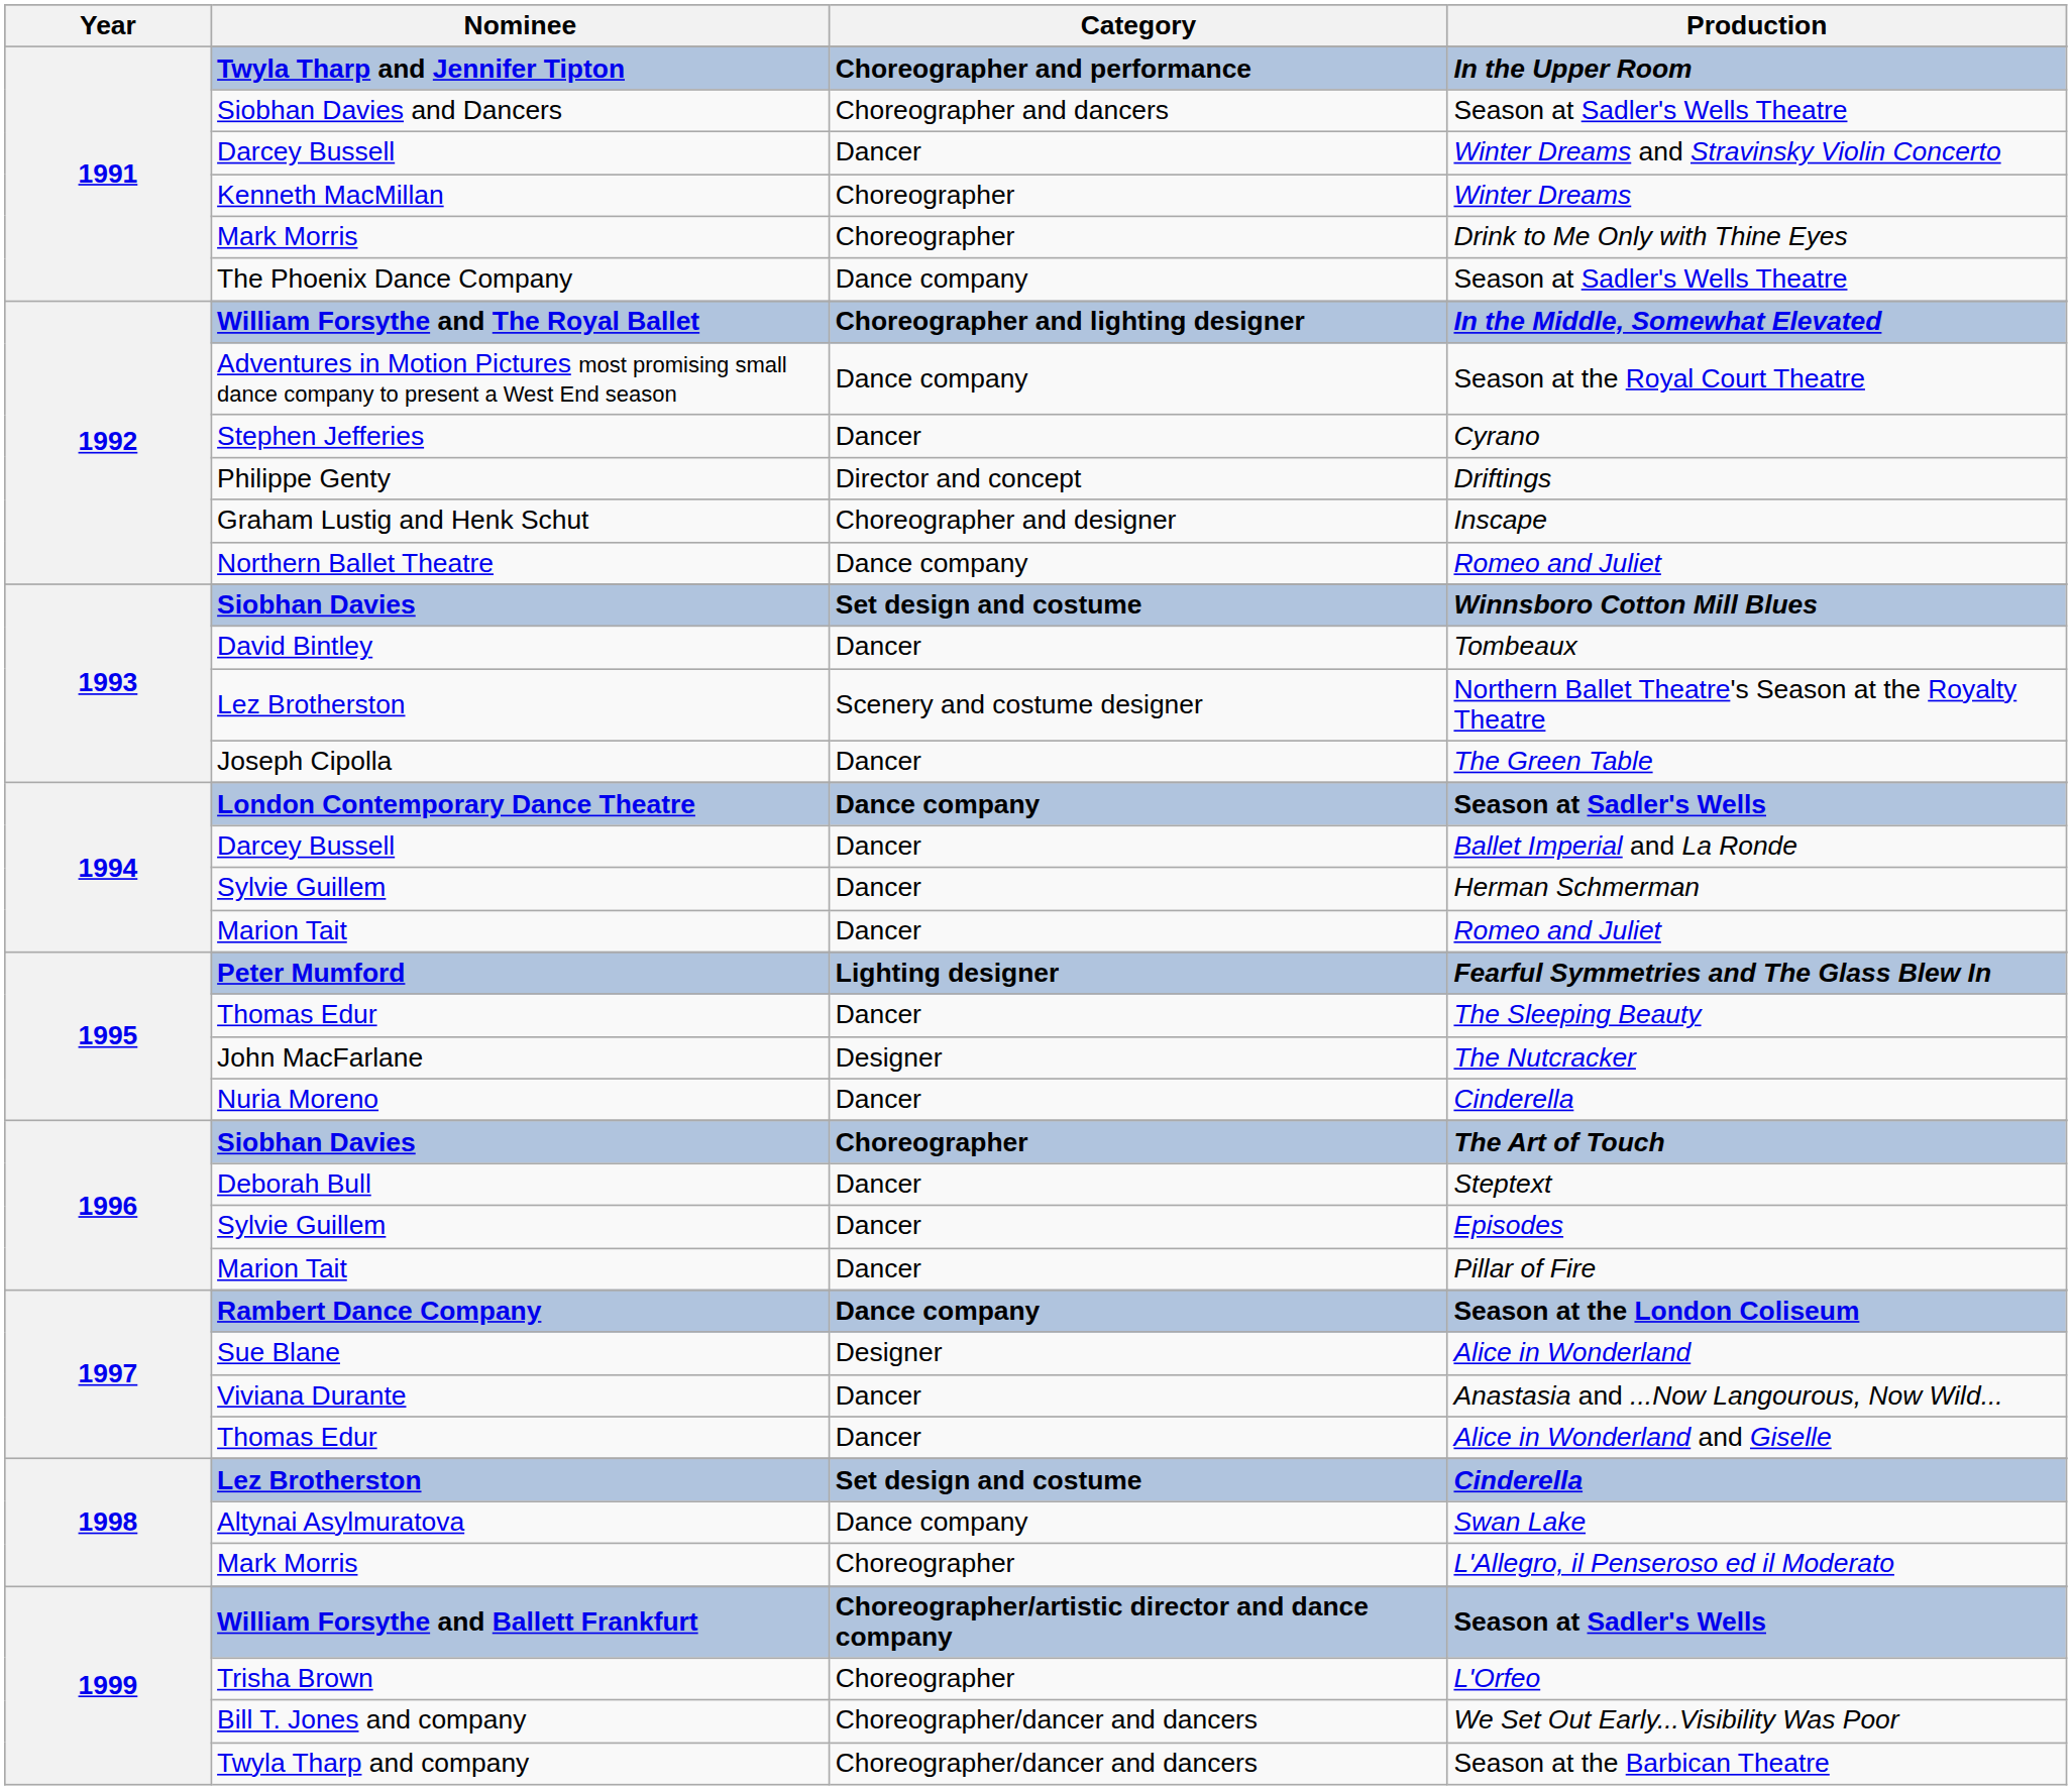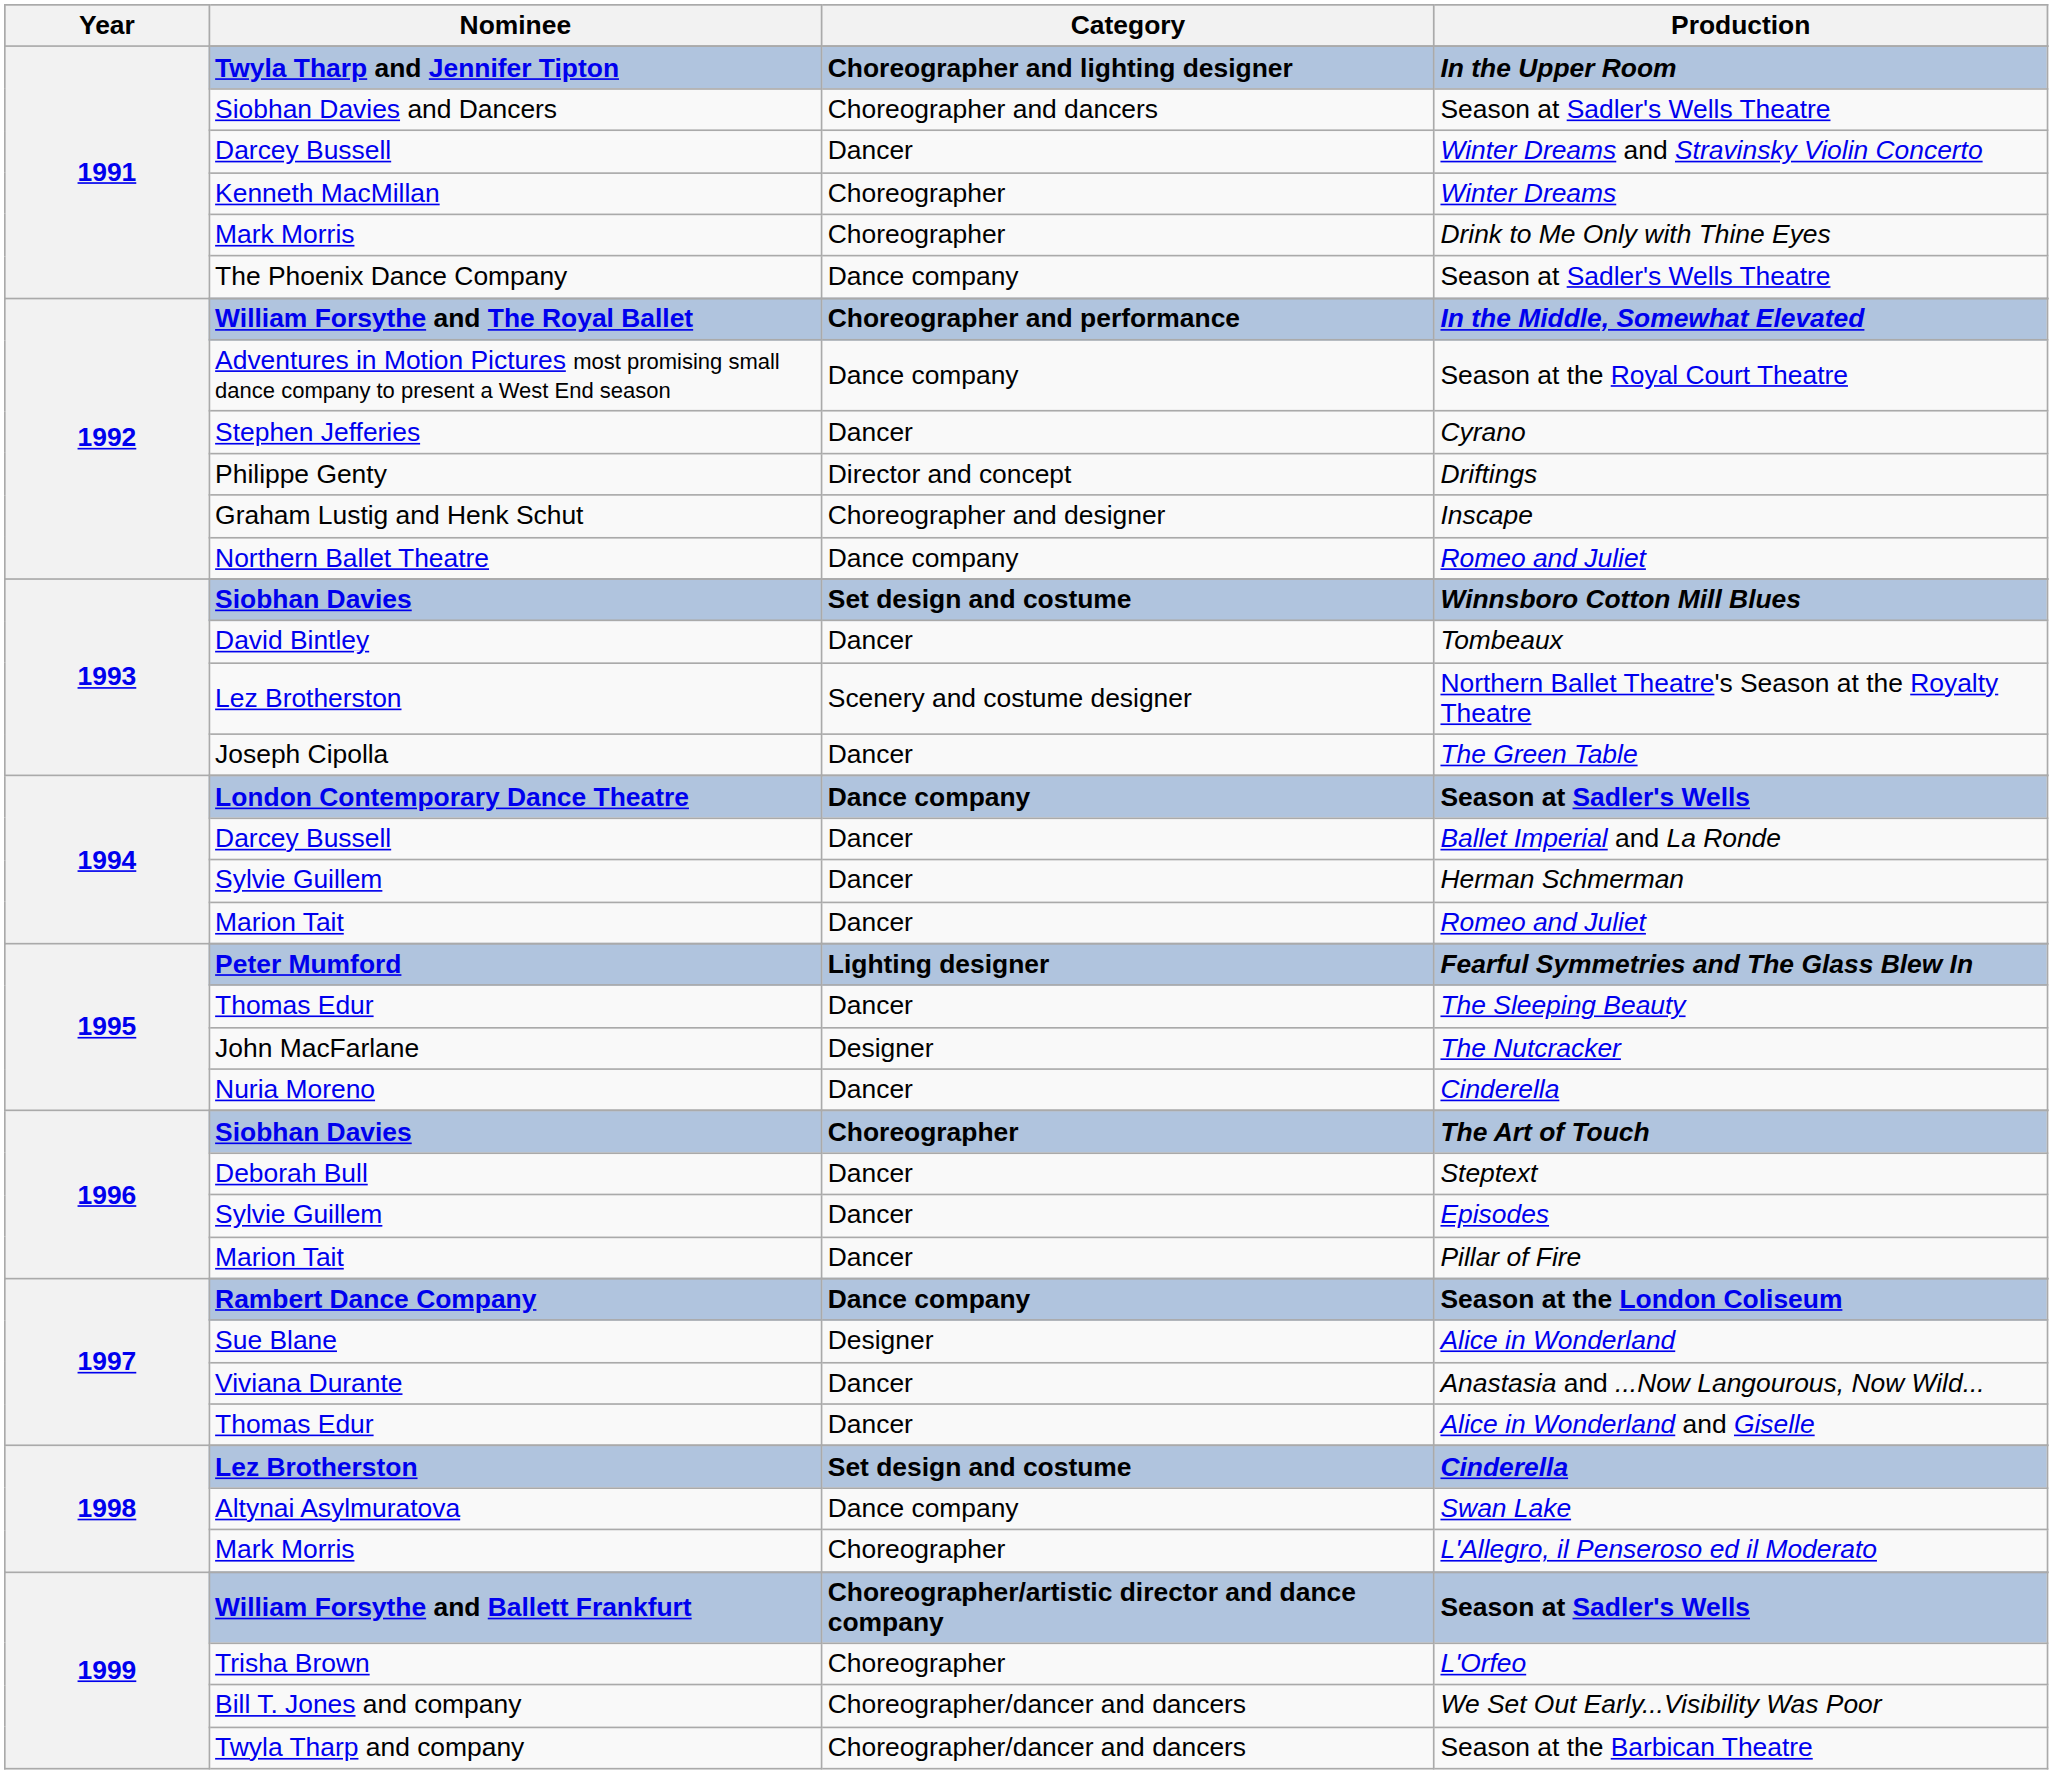 <table class="wikitable" style="width:98%;">
 <tr style="background:#bebebe;">
 <th style="width:10%;">Year</th>
 <th style="width:30%;">Nominee</th>
 <th style="width:30%;">Category</th>
 <th style="width:30%;">Production</th>
 </tr>
 <tr>
 <th rowspan="7" align="center"><a href='#'>1991</a></th>
 </tr>
 <tr style="background:#B0C4DE">
 <td><strong><a href='#'>Twyla Tharp</a> and <a href='#'>Jennifer Tipton</a></strong></td>
-<td><strong>Choreographer and performance</strong></td>
+<td><strong>Choreographer and lighting designer</strong></td>
 <td><strong><em>In the Upper Room</em></strong></td>
 </tr>
 <tr>
 <td><a href='#'>Siobhan Davies</a> and Dancers</td>
 <td>Choreographer and dancers</td>
 <td>Season at <a href='#'>Sadler's Wells Theatre</a></td>
 </tr>
 <tr>
 <td><a href='#'>Darcey Bussell</a></td>
 <td>Dancer</td>
 <td><em><a href='#'>Winter Dreams</a></em> and <em><a href='#'>Stravinsky Violin Concerto</a></em></td>
 </tr>
 <tr>
 <td><a href='#'>Kenneth MacMillan</a></td>
 <td>Choreographer</td>
 <td><em><a href='#'>Winter Dreams</a></em></td>
 </tr>
 <tr>
 <td><a href='#'>Mark Morris</a></td>
 <td>Choreographer</td>
 <td><em>Drink to Me Only with Thine Eyes</em></td>
 </tr>
 <tr>
 <td>The Phoenix Dance Company</td>
 <td>Dance company</td>
 <td>Season at <a href='#'>Sadler's Wells Theatre</a></td>
 </tr>
 <tr>
 <th rowspan="7" align="center"><a href='#'>1992</a></th>
 </tr>
 <tr style="background:#B0C4DE">
 <td><strong><a href='#'>William Forsythe</a> and <a href='#'>The Royal Ballet</a></strong></td>
-<td><strong>Choreographer and lighting designer</strong></td>
+<td><strong>Choreographer and performance</strong></td>
 <td><strong><em><a href='#'>In the Middle, Somewhat Elevated</a></em></strong></td>
 </tr>
 <tr>
 <td><a href='#'>Adventures in Motion Pictures</a> <small>most promising small dance company to present a West End season</small></td>
 <td>Dance company</td>
 <td>Season at the <a href='#'>Royal Court Theatre</a></td>
 </tr>
 <tr>
 <td><a href='#'>Stephen Jefferies</a></td>
 <td>Dancer</td>
 <td><em>Cyrano</em></td>
 </tr>
 <tr>
 <td>Philippe Genty</td>
 <td>Director and concept</td>
 <td><em>Driftings</em></td>
 </tr>
 <tr>
 <td>Graham Lustig and Henk Schut</td>
 <td>Choreographer and designer</td>
 <td><em>Inscape</em></td>
 </tr>
 <tr>
 <td><a href='#'>Northern Ballet Theatre</a></td>
 <td>Dance company</td>
 <td><em><a href='#'>Romeo and Juliet</a></em></td>
 </tr>
 <tr>
 <th rowspan="5" align="center"><a href='#'>1993</a></th>
 </tr>
 <tr style="background:#B0C4DE">
 <td><strong><a href='#'>Siobhan Davies</a></strong></td>
 <td><strong>Set design and costume</strong></td>
 <td><strong><em>Winnsboro Cotton Mill Blues</em></strong></td>
 </tr>
 <tr>
 <td><a href='#'>David Bintley</a></td>
 <td>Dancer</td>
 <td><em>Tombeaux</em></td>
 </tr>
 <tr>
 <td><a href='#'>Lez Brotherston</a></td>
 <td>Scenery and costume designer</td>
 <td><a href='#'>Northern Ballet Theatre</a>'s Season at the <a href='#'>Royalty Theatre</a></td>
 </tr>
 <tr>
 <td>Joseph Cipolla</td>
 <td>Dancer</td>
 <td><em><a href='#'>The Green Table</a></em></td>
 </tr>
 <tr>
 <th rowspan="5" align="center"><a href='#'>1994</a></th>
 </tr>
 <tr style="background:#B0C4DE">
 <td><strong><a href='#'>London Contemporary Dance Theatre</a></strong></td>
 <td><strong>Dance company</strong></td>
 <td><strong>Season at <a href='#'>Sadler's Wells</a></strong></td>
 </tr>
 <tr>
 <td><a href='#'>Darcey Bussell</a></td>
 <td>Dancer</td>
 <td><em><a href='#'>Ballet Imperial</a></em> and <em>La Ronde</em></td>
 </tr>
 <tr>
 <td><a href='#'>Sylvie Guillem</a></td>
 <td>Dancer</td>
 <td><em>Herman Schmerman</em></td>
 </tr>
 <tr>
 <td><a href='#'>Marion Tait</a></td>
 <td>Dancer</td>
 <td><em><a href='#'>Romeo and Juliet</a></em></td>
 </tr>
 <tr>
 <th rowspan="5" align="center"><a href='#'>1995</a></th>
 </tr>
 <tr style="background:#B0C4DE">
 <td><strong><a href='#'>Peter Mumford</a></strong></td>
 <td><strong>Lighting designer</strong></td>
 <td><strong><em>Fearful Symmetries<em> and </em>The Glass Blew In</em></strong></td>
 </tr>
 <tr>
 <td><a href='#'>Thomas Edur</a></td>
 <td>Dancer</td>
 <td><em><a href='#'>The Sleeping Beauty</a></em></td>
 </tr>
 <tr>
 <td>John MacFarlane</td>
 <td>Designer</td>
 <td><em><a href='#'>The Nutcracker</a></em></td>
 </tr>
 <tr>
 <td><a href='#'>Nuria Moreno</a></td>
 <td>Dancer</td>
 <td><em><a href='#'>Cinderella</a></em></td>
 </tr>
 <tr>
 <th rowspan="5" align="center"><a href='#'>1996</a></th>
 </tr>
 <tr style="background:#B0C4DE">
 <td><strong><a href='#'>Siobhan Davies</a></strong></td>
 <td><strong>Choreographer</strong></td>
 <td><strong><em>The Art of Touch</em></strong></td>
 </tr>
 <tr>
 <td><a href='#'>Deborah Bull</a></td>
 <td>Dancer</td>
 <td><em>Steptext</em></td>
 </tr>
 <tr>
 <td><a href='#'>Sylvie Guillem</a></td>
 <td>Dancer</td>
 <td><em><a href='#'>Episodes</a></em></td>
 </tr>
 <tr>
 <td><a href='#'>Marion Tait</a></td>
 <td>Dancer</td>
 <td><em>Pillar of Fire</em></td>
 </tr>
 <tr>
 <th rowspan="5" align="center"><a href='#'>1997</a></th>
 </tr>
 <tr style="background:#B0C4DE">
 <td><strong><a href='#'>Rambert Dance Company</a></strong></td>
 <td><strong>Dance company</strong></td>
 <td><strong>Season at the <a href='#'>London Coliseum</a></strong></td>
 </tr>
 <tr>
 <td><a href='#'>Sue Blane</a></td>
 <td>Designer</td>
 <td><em><a href='#'>Alice in Wonderland</a></em></td>
 </tr>
 <tr>
 <td><a href='#'>Viviana Durante</a></td>
 <td>Dancer</td>
 <td><em>Anastasia</em> and <em>...Now Langourous, Now Wild...</em></td>
 </tr>
 <tr>
 <td><a href='#'>Thomas Edur</a></td>
 <td>Dancer</td>
 <td><em><a href='#'>Alice in Wonderland</a></em> and <em><a href='#'>Giselle</a></em></td>
 </tr>
 <tr>
 <th rowspan="4" align="center"><a href='#'>1998</a></th>
 </tr>
 <tr style="background:#B0C4DE">
 <td><strong><a href='#'>Lez Brotherston</a></strong></td>
 <td><strong>Set design and costume</strong></td>
 <td><strong><em><a href='#'>Cinderella</a></em></strong></td>
 </tr>
 <tr>
 <td><a href='#'>Altynai Asylmuratova</a></td>
 <td>Dance company</td>
 <td><em><a href='#'>Swan Lake</a></em></td>
 </tr>
 <tr>
 <td><a href='#'>Mark Morris</a></td>
 <td>Choreographer</td>
 <td><em><a href='#'>L'Allegro, il Penseroso ed il Moderato</a></em></td>
 </tr>
 <tr>
 <th rowspan="5" align="center"><a href='#'>1999</a></th>
 </tr>
 <tr style="background:#B0C4DE">
 <td><strong><a href='#'>William Forsythe</a> and <a href='#'>Ballett Frankfurt</a></strong></td>
 <td><strong>Choreographer/artistic director and dance company</strong></td>
 <td><strong>Season at <a href='#'>Sadler's Wells</a></strong></td>
 </tr>
 <tr>
 <td><a href='#'>Trisha Brown</a></td>
 <td>Choreographer</td>
 <td><em><a href='#'>L'Orfeo</a></em></td>
 </tr>
 <tr>
 <td><a href='#'>Bill T. Jones</a> and company</td>
 <td>Choreographer/dancer and dancers</td>
 <td><em>We Set Out Early...Visibility Was Poor</em></td>
 </tr>
 <tr>
 <td><a href='#'>Twyla Tharp</a> and company</td>
 <td>Choreographer/dancer and dancers</td>
 <td>Season at the <a href='#'>Barbican Theatre</a></td>
 </tr>
 </table>
